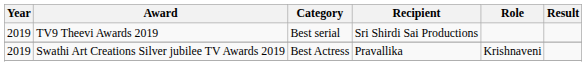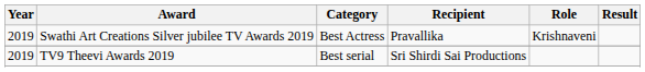 <table class="wikitable">
 <tr>
 <th>Year</th>
 <th>Award</th>
 <th>Category</th>
 <th>Recipient</th>
 <th>Role</th>
 <th>Result</th>
+</tr>
+<tr>
+<td rowspan="1">2019</td>
+<td rowspan="1">Swathi Art Creations Silver jubilee TV Awards 2019</td>
+<td>Best Actress</td>
+<td>Pravallika</td>
+<td>Krishnaveni</td>
+<td></td>
+</tr>
+<tr>
+</tr>
+<tr>
 </tr>
 <tr>
 <td rowspan="1">2019</td>
 <td rowspan="1">TV9 Theevi Awards 2019</td>
 <td>Best serial</td>
 <td>Sri Shirdi Sai Productions</td>
 <td><br></td>
 <td></td>
 </tr>
 <tr>
 </tr>
 <tr>
 </tr>
-<tr>
-<td rowspan="1">2019</td>
-<td rowspan="1">Swathi Art Creations Silver jubilee TV Awards 2019</td>
-<td>Best Actress</td>
-<td>Pravallika</td>
-<td>Krishnaveni</td>
-<td></td>
-</tr>
-<tr>
-</tr>
-<tr>
-</tr>
 </table>
